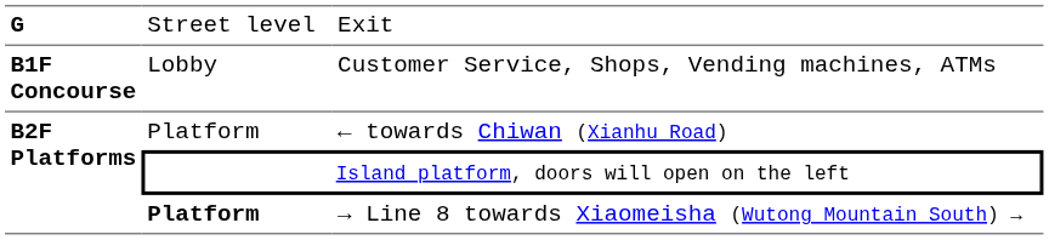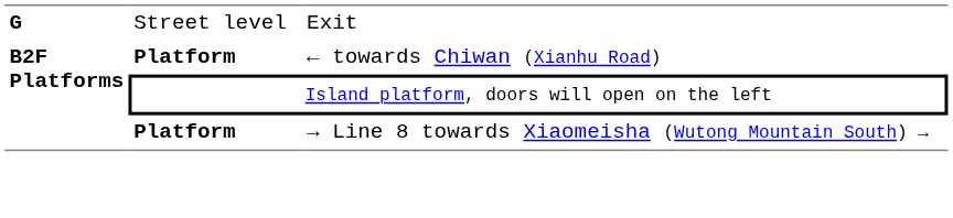 <table table border=0 cellspacing=0 cellpadding=3>
 <tr>
 <td style="border-top:solid 1px gray;" width=50 valign=top><strong>G</strong></td>
 <td style="border-top:solid 1px gray;" width=100 valign=top>Street level</td>
 <td style="border-top:solid 1px gray;" width=390 valign=top>Exit</td>
 </tr>
 <tr>
-<td style="border-bottom:solid 1px gray; border-top:solid 1px gray;" valign=top width=50><strong>B1F<br>Concourse</strong></td>
-<td style="border-bottom:solid 1px gray; border-top:solid 1px gray;" valign=top width=100>Lobby</td>
-<td style="border-bottom:solid 1px gray; border-top:solid 1px gray;" valign=top width=390>Customer Service, Shops, Vending machines, ATMs</td>
-</tr>
-<tr>
 <td style="border-bottom:solid 1px gray;" rowspan="3" valign=top><strong>B2F<br>Platforms</strong></td>
-<td>Platform</td>
+<td><strong>Platform</strong></td>
 <td>←  towards <a href='#'>Chiwan</a> <small>(<a href='#'>Xianhu Road</a>)</small></td>
 </tr>
 <tr>
 <td style="border-right:solid 2px black;border-left:solid 2px black;border-top:solid 2px black;border-bottom:solid 2px black;text-align:center;" colspan=2><small><a href='#'>Island platform</a>, doors will open on the left</small></td>
 </tr>
 <tr>
 <td style="border-bottom:solid 1px gray;"><strong>Platform</strong></td>
 <td style="border-bottom:solid 1px gray;"><span>→</span>  Line 8 towards <a href='#'>Xiaomeisha</a> <small>(<a href='#'>Wutong Mountain South</a>) →</small></td>
 </tr>
 </table>
